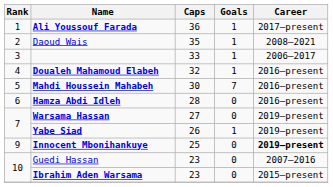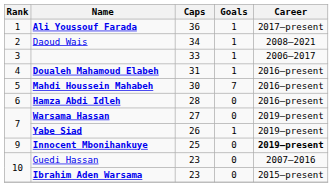 <table class="wikitable sortable" style="text-align: center;">
 <tr>
 <th width=30px>Rank</th>
 <th class="unsortable" style="width:200px;">Name</th>
 <th width=50px>Caps</th>
 <th width=50px>Goals</th>
 <th class="unsortable" style="width:100px;">Career</th>
 </tr>
 <tr>
 <td>1</td>
 <td align=left><strong><a href='#'>Ali Youssouf Farada</a></strong></td>
 <td>36</td>
 <td>1</td>
 <td>2017–present</td>
 </tr>
 <tr>
 <td>2</td>
 <td align=left><a href='#'>Daoud Wais</a></td>
-<td>35</td>
+<td>34</td>
 <td>1</td>
 <td>2008–2021</td>
 </tr>
 <tr>
 <td>3</td>
 <td align=left></td>
 <td>33</td>
 <td>1</td>
 <td>2006–2017</td>
 </tr>
 <tr>
 <td>4</td>
 <td align=left><strong><a href='#'>Doualeh Mahamoud Elabeh</a></strong></td>
-<td>32</td>
+<td>31</td>
 <td>1</td>
 <td>2016–present</td>
 </tr>
 <tr>
 <td>5</td>
 <td align=left><strong><a href='#'>Mahdi Houssein Mahabeh</a></strong></td>
 <td>30</td>
 <td>7</td>
 <td>2016–present</td>
 </tr>
 <tr>
 <td>6</td>
 <td align=left><strong><a href='#'>Hamza Abdi Idleh</a></strong></td>
 <td>28</td>
 <td>0</td>
 <td>2016–present</td>
 </tr>
 <tr>
 <td rowspan=2>7</td>
 <td align=left><strong><a href='#'>Warsama Hassan</a></strong></td>
 <td>27</td>
 <td>0</td>
 <td>2019–present</td>
 </tr>
 <tr>
 <td align=left><strong><a href='#'>Yabe Siad</a></strong></td>
 <td>26</td>
 <td>1</td>
 <td>2019–present</td>
 </tr>
 <tr>
 <td>9</td>
 <td align=left><strong><a href='#'>Innocent Mbonihankuye</a></strong></td>
 <td>25</td>
 <td>0</td>
 <td><strong>2019–present</strong></td>
 </tr>
 <tr>
 <td rowspan=2>10</td>
 <td align=left><a href='#'>Guedi Hassan</a></td>
 <td>23</td>
 <td>0</td>
 <td>2007–2016</td>
 </tr>
 <tr>
 <td align=left><strong><a href='#'>Ibrahim Aden Warsama</a></strong></td>
 <td>23</td>
 <td>0</td>
 <td>2015–present</td>
 </tr>
 <tr>
 </tr>
 </table>
